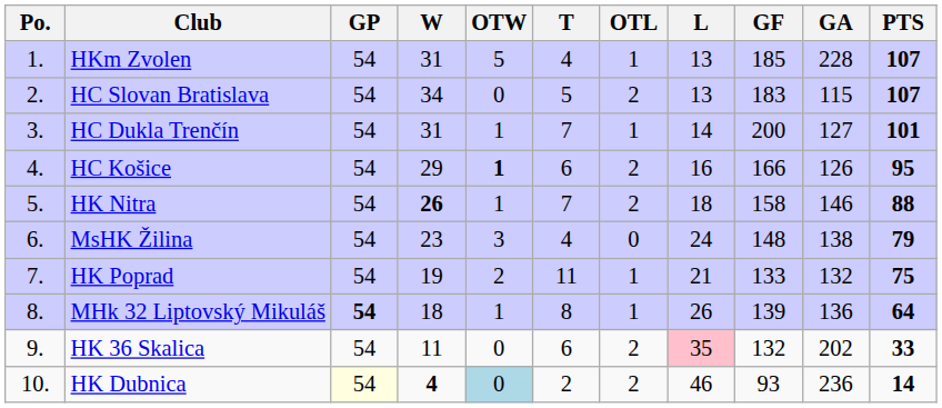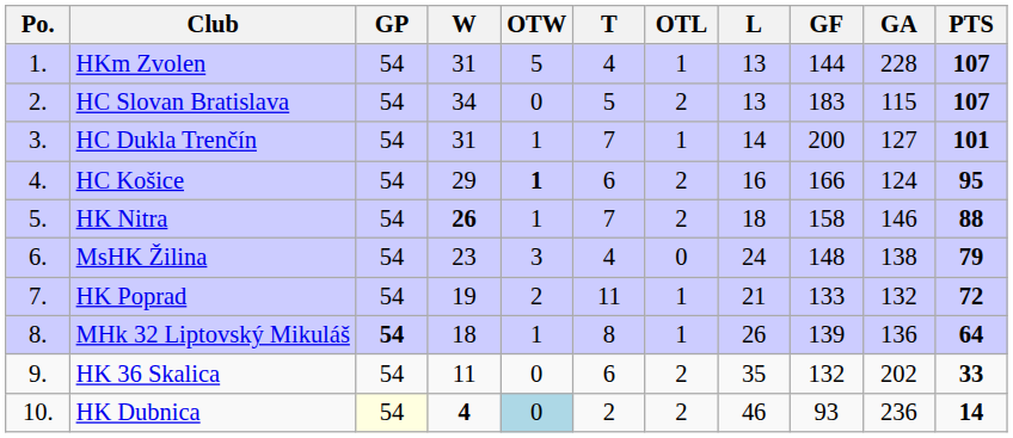 <table class="wikitable sortable" style="text-align: center;">
 <tr>
 <th width="35">Po.</th>
 <th>Club</th>
 <th width="40">GP</th>
 <th width="40">W</th>
 <th width="40">OTW</th>
 <th width="40">T</th>
 <th width="40">OTL</th>
 <th width="40">L</th>
 <th width="40">GF</th>
 <th width="40">GA</th>
 <th width="40">PTS</th>
 </tr>
 <tr bgcolor="ccccff">
 <td>1.</td>
 <td align=left><a href='#'>HKm Zvolen</a></td>
 <td>54</td>
 <td>31</td>
 <td>5</td>
 <td>4</td>
 <td>1</td>
 <td>13</td>
-<td>185</td>
+<td>144</td>
 <td>228</td>
 <td><strong>107</strong></td>
 </tr>
 <tr bgcolor="ccccff">
 <td>2.</td>
 <td align=left><a href='#'>HC Slovan Bratislava</a></td>
 <td>54</td>
 <td>34</td>
 <td>0</td>
 <td>5</td>
 <td>2</td>
 <td>13</td>
 <td>183</td>
 <td>115</td>
 <td><strong>107</strong></td>
 </tr>
 <tr bgcolor="ccccff">
 <td>3.</td>
 <td align=left><a href='#'>HC Dukla Trenčín</a></td>
 <td>54</td>
 <td>31</td>
 <td>1</td>
 <td>7</td>
 <td>1</td>
 <td>14</td>
 <td>200</td>
 <td>127</td>
 <td><strong>101</strong></td>
 </tr>
 <tr bgcolor="ccccff">
 <td>4.</td>
 <td align=left><a href='#'>HC Košice</a></td>
 <td>54</td>
 <td>29</td>
 <td><strong>1</strong></td>
 <td>6</td>
 <td>2</td>
 <td>16</td>
 <td>166</td>
-<td>126</td>
+<td>124</td>
 <td><strong>95</strong></td>
 </tr>
 <tr bgcolor="ccccff">
 <td>5.</td>
 <td align=left><a href='#'>HK Nitra</a></td>
 <td>54</td>
 <td><strong>26</strong></td>
 <td>1</td>
 <td>7</td>
 <td>2</td>
 <td>18</td>
 <td>158</td>
 <td>146</td>
 <td><strong>88</strong></td>
 </tr>
 <tr bgcolor="ccccff">
 <td>6.</td>
 <td align=left><a href='#'>MsHK Žilina</a></td>
 <td>54</td>
 <td>23</td>
 <td>3</td>
 <td>4</td>
 <td>0</td>
 <td>24</td>
 <td>148</td>
 <td>138</td>
 <td><strong>79</strong></td>
 </tr>
 <tr bgcolor="ccccff">
 <td>7.</td>
 <td align=left><a href='#'>HK Poprad</a></td>
 <td>54</td>
 <td>19</td>
 <td>2</td>
 <td>11</td>
 <td>1</td>
 <td>21</td>
 <td>133</td>
 <td>132</td>
-<td><strong>75</strong></td>
+<td><strong>72</strong></td>
 </tr>
 <tr bgcolor="ccccff">
 <td>8.</td>
 <td align=left><a href='#'>MHk 32 Liptovský Mikuláš</a></td>
 <td><strong>54</strong></td>
 <td>18</td>
 <td>1</td>
 <td>8</td>
 <td>1</td>
 <td>26</td>
 <td>139</td>
 <td>136</td>
 <td><strong>64</strong></td>
 </tr>
 <tr>
 <td>9.</td>
 <td align=left><a href='#'>HK 36 Skalica</a></td>
 <td>54</td>
 <td>11</td>
 <td>0</td>
 <td>6</td>
 <td>2</td>
-<td style="background: pink;">35</td>
+<td>35</td>
 <td>132</td>
 <td>202</td>
 <td><strong>33</strong></td>
 </tr>
 <tr>
 <td>10.</td>
 <td align=left><a href='#'>HK Dubnica</a></td>
 <td style="background: lightyellow;">54</td>
 <td><strong>4</strong></td>
 <td style="background: lightblue;">0</td>
 <td>2</td>
 <td>2</td>
 <td>46</td>
 <td>93</td>
 <td>236</td>
 <td><strong>14</strong></td>
 </tr>
 </table>
